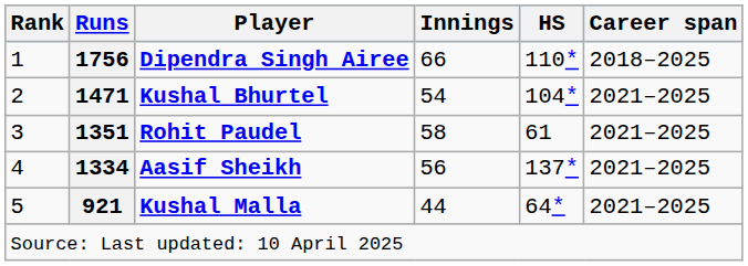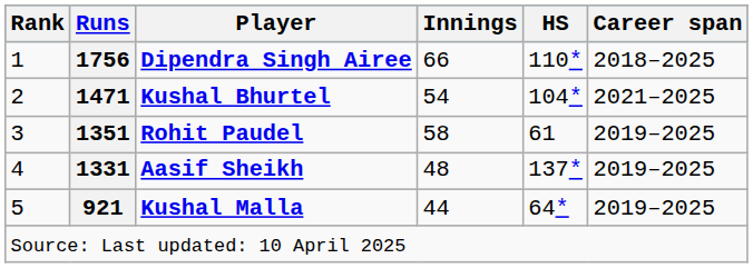 <table class="wikitable">
 <tr style="background:#87cefa;">
 <th>Rank</th>
 <th><a href='#'>Runs</a></th>
 <th>Player</th>
 <th>Innings</th>
 <th>HS</th>
 <th>Career span</th>
 </tr>
 <tr>
 <td>1</td>
 <th>1756</th>
 <td><strong><a href='#'>Dipendra Singh Airee</a></strong></td>
 <td>66</td>
 <td>110<a href='#'>*</a></td>
 <td>2018–2025</td>
 </tr>
 <tr>
 <td>2</td>
 <th><strong>1471</strong></th>
 <td><strong><a href='#'>Kushal Bhurtel</a></strong></td>
 <td>54</td>
 <td>104<a href='#'>*</a></td>
 <td>2021–2025</td>
 </tr>
 <tr>
 <td>3</td>
 <th><strong>1351</strong></th>
 <td><strong><a href='#'>Rohit Paudel</a></strong></td>
 <td>58</td>
 <td>61</td>
-<td>2021–2025</td>
+<td>2019–2025</td>
 </tr>
 <tr>
 <td>4</td>
-<th>1334</th>
+<th>1331</th>
 <td><strong><a href='#'>Aasif Sheikh</a></strong></td>
-<td>56</td>
+<td>48</td>
 <td>137<a href='#'>*</a></td>
-<td>2021–2025</td>
+<td>2019–2025</td>
 </tr>
 <tr>
 <td>5</td>
 <th>921</th>
 <td><strong><a href='#'>Kushal Malla</a></strong></td>
 <td>44</td>
 <td>64<a href='#'>*</a></td>
-<td>2021–2025</td>
+<td>2019–2025</td>
 </tr>
 <tr>
 <td colspan="6" style="text-align:left;"><small> Source:  Last updated: 10 April 2025</small></td>
 </tr>
 </table>
